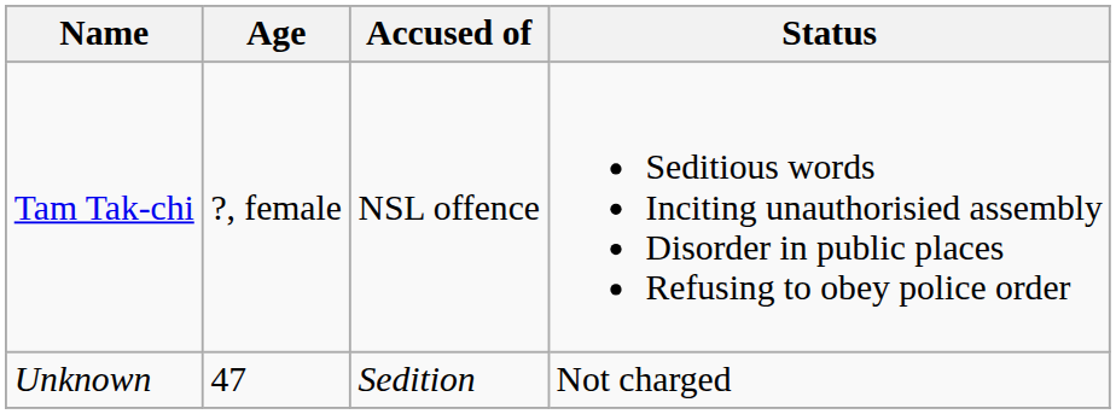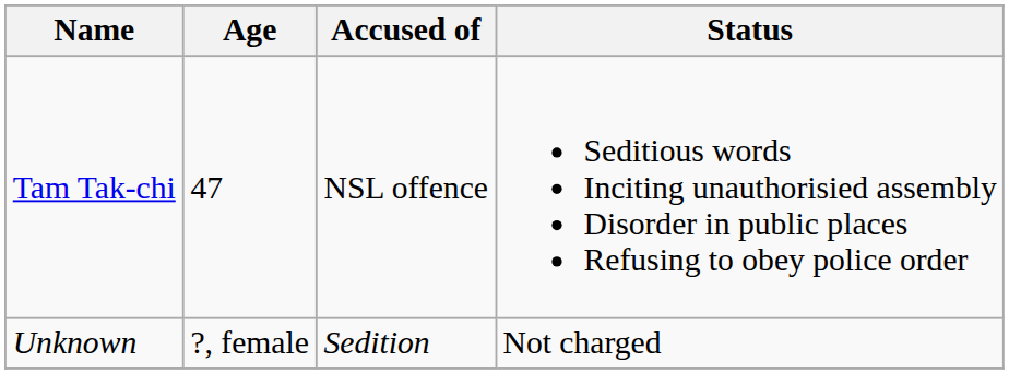 <table class="wikitable">
 <tr>
 <th>Name</th>
 <th>Age</th>
 <th>Accused of</th>
 <th>Status</th>
 </tr>
 <tr>
 <td><a href='#'>Tam Tak-chi</a></td>
-<td>?, female</td>
+<td>47</td>
 <td>NSL offence</td>
 <td><br><ul><li>Seditious words</li><li>Inciting unauthorisied assembly</li><li>Disorder in public places</li><li>Refusing to obey police order</li></ul></td>
 </tr>
 <tr>
 <td><em>Unknown</em></td>
-<td>47</td>
+<td>?, female</td>
 <td><em>Sedition</em></td>
 <td>Not charged</td>
 </tr>
 </table>
